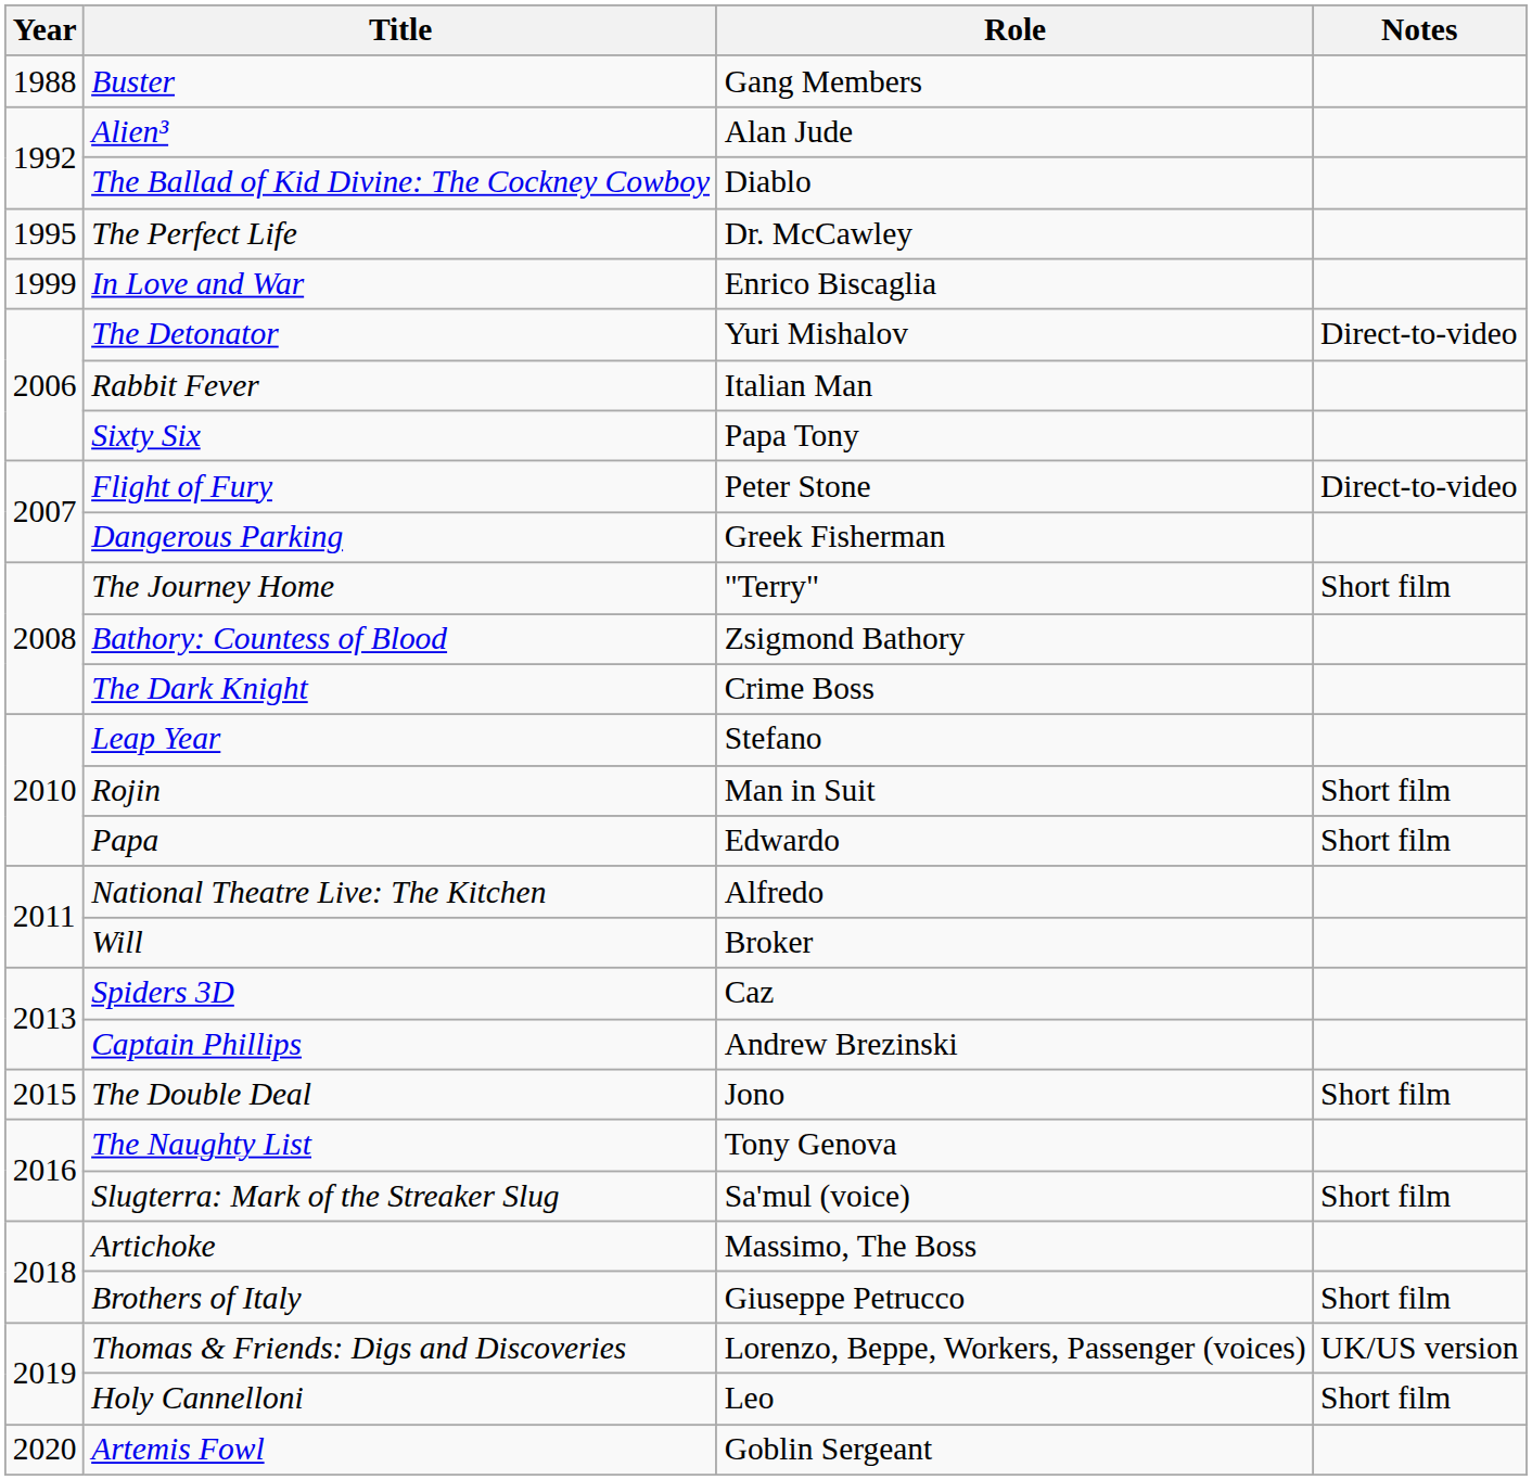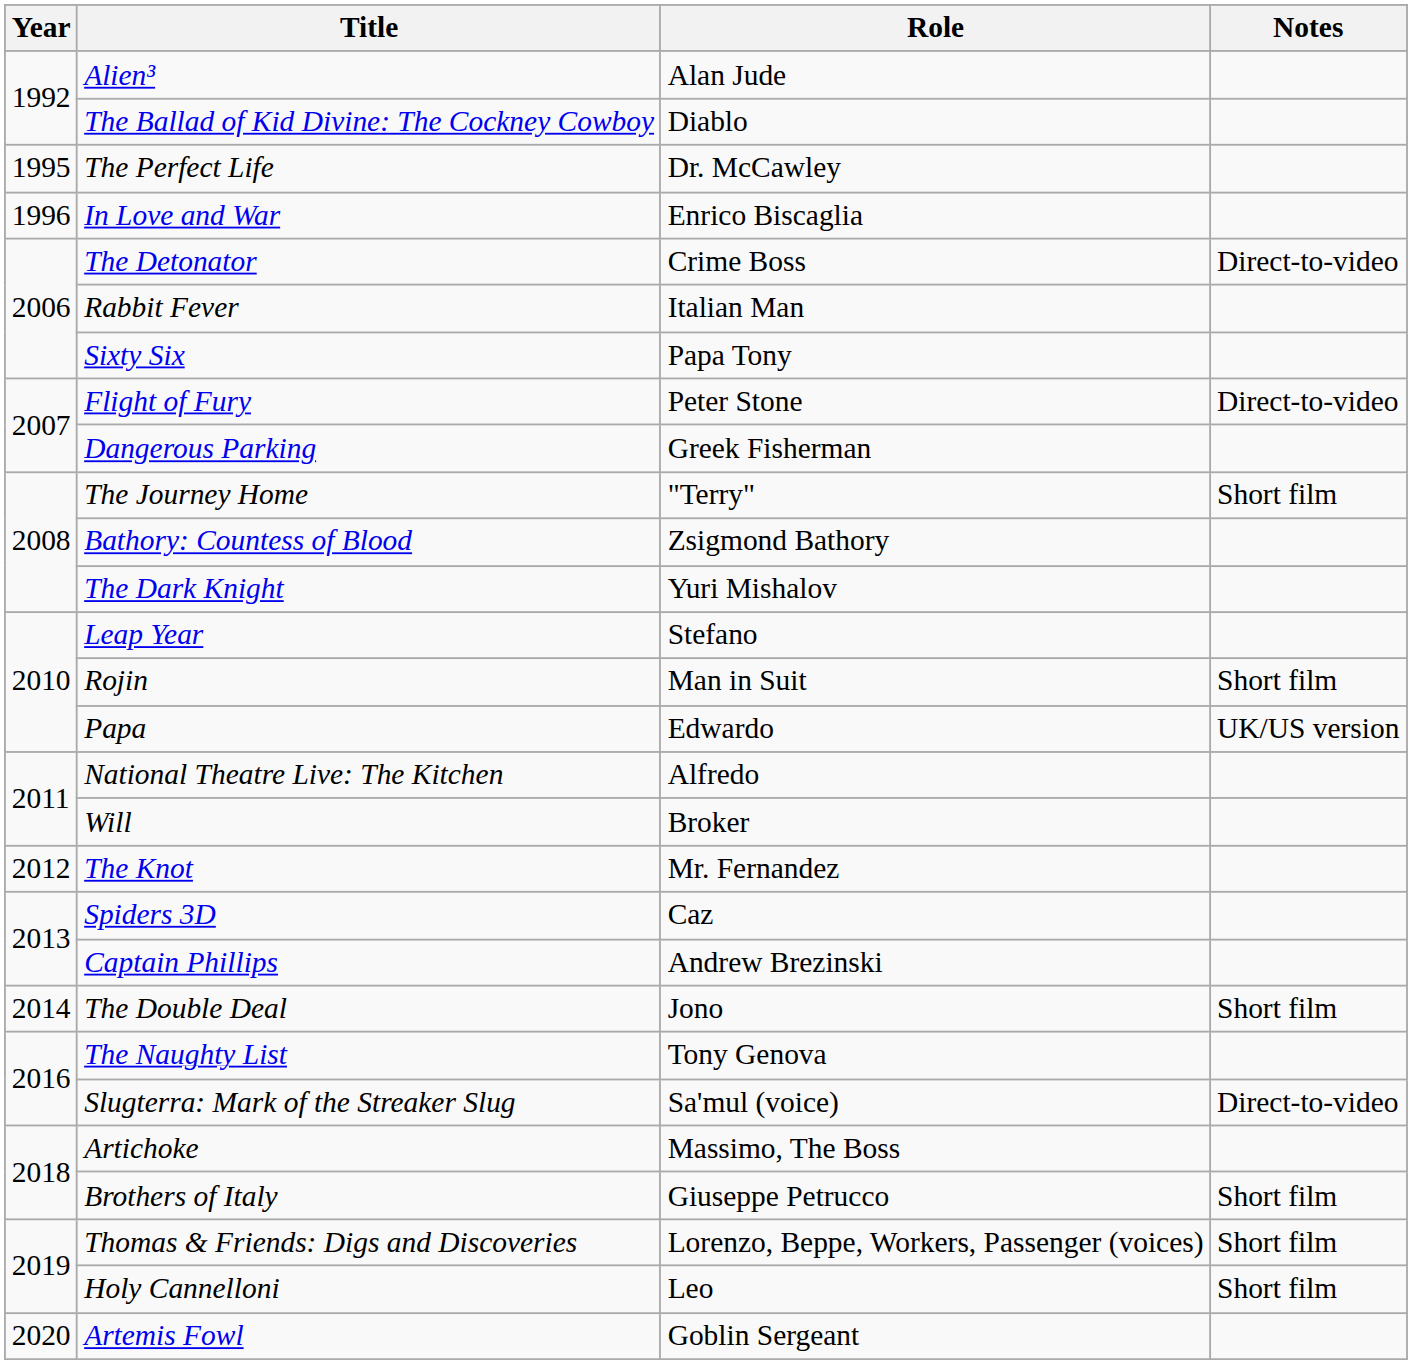 <table class="wikitable sortable">
 <tr>
 <th>Year</th>
 <th>Title</th>
 <th>Role</th>
 <th>Notes</th>
-</tr>
-<tr>
-<td>1988</td>
-<td><em><a href='#'>Buster</a></em></td>
-<td>Gang Members</td>
-<td></td>
 </tr>
 <tr>
 <td rowspan=2>1992</td>
 <td><em><a href='#'>Alien³</a></em></td>
 <td>Alan Jude</td>
 <td></td>
 </tr>
 <tr>
 <td><em><a href='#'>The Ballad of Kid Divine: The Cockney Cowboy</a></em></td>
 <td>Diablo</td>
 <td></td>
 </tr>
 <tr>
 <td>1995</td>
 <td><em>The Perfect Life</em></td>
 <td>Dr. McCawley</td>
 <td></td>
 </tr>
 <tr>
-<td>1999</td>
+<td>1996</td>
 <td><em><a href='#'>In Love and War</a></em></td>
 <td>Enrico Biscaglia</td>
 <td></td>
 </tr>
 <tr>
 <td rowspan=3>2006</td>
 <td><em><a href='#'>The Detonator</a></em></td>
-<td>Yuri Mishalov</td>
+<td>Crime Boss</td>
 <td>Direct-to-video</td>
 </tr>
 <tr>
 <td><em>Rabbit Fever</em></td>
 <td>Italian Man</td>
 <td></td>
 </tr>
 <tr>
 <td><em><a href='#'>Sixty Six</a></em></td>
 <td>Papa Tony</td>
 <td></td>
 </tr>
 <tr>
 <td rowspan=2>2007</td>
 <td><em><a href='#'>Flight of Fury</a></em></td>
 <td>Peter Stone</td>
 <td>Direct-to-video</td>
 </tr>
 <tr>
 <td><em><a href='#'>Dangerous Parking</a></em></td>
 <td>Greek Fisherman</td>
 <td></td>
 </tr>
 <tr>
 <td rowspan=3>2008</td>
 <td><em>The Journey Home</em></td>
 <td>"Terry"</td>
 <td>Short film</td>
 </tr>
 <tr>
 <td><em><a href='#'>Bathory: Countess of Blood</a></em></td>
 <td>Zsigmond Bathory</td>
 <td></td>
 </tr>
 <tr>
 <td><em><a href='#'>The Dark Knight</a></em></td>
-<td>Crime Boss</td>
+<td>Yuri Mishalov</td>
 <td></td>
 </tr>
 <tr>
 <td rowspan=3>2010</td>
 <td><em><a href='#'>Leap Year</a></em></td>
 <td>Stefano</td>
 <td></td>
 </tr>
 <tr>
 <td><em>Rojin</em></td>
 <td>Man in Suit</td>
 <td>Short film</td>
 </tr>
 <tr>
 <td><em>Papa</em></td>
 <td>Edwardo</td>
-<td>Short film</td>
+<td>UK/US version</td>
 </tr>
 <tr>
 <td rowspan=2>2011</td>
 <td><em>National Theatre Live: The Kitchen</em></td>
 <td>Alfredo</td>
 <td></td>
 </tr>
 <tr>
 <td><em>Will</em></td>
 <td>Broker</td>
+<td></td>
+</tr>
+<tr>
+<td>2012</td>
+<td><em><a href='#'>The Knot</a></em></td>
+<td>Mr. Fernandez</td>
 <td></td>
 </tr>
 <tr>
 <td rowspan=2>2013</td>
 <td><em><a href='#'>Spiders 3D</a></em></td>
 <td>Caz</td>
 <td></td>
 </tr>
 <tr>
 <td><em><a href='#'>Captain Phillips</a></em></td>
 <td>Andrew Brezinski</td>
 <td></td>
 </tr>
 <tr>
-<td>2015</td>
+<td>2014</td>
 <td><em>The Double Deal</em></td>
 <td>Jono</td>
 <td>Short film</td>
 </tr>
 <tr>
 <td rowspan=2>2016</td>
 <td><em><a href='#'>The Naughty List</a></em></td>
 <td>Tony Genova</td>
 <td></td>
 </tr>
 <tr>
 <td><em>Slugterra: Mark of the Streaker Slug</em></td>
 <td>Sa'mul (voice)</td>
-<td>Short film</td>
+<td>Direct-to-video</td>
 </tr>
 <tr>
 <td rowspan=2>2018</td>
 <td><em>Artichoke</em></td>
 <td>Massimo, The Boss</td>
 <td></td>
 </tr>
 <tr>
 <td><em>Brothers of Italy</em></td>
 <td>Giuseppe Petrucco</td>
 <td>Short film</td>
 </tr>
 <tr>
 <td rowspan=2>2019</td>
 <td><em>Thomas & Friends: Digs and Discoveries</em></td>
 <td>Lorenzo, Beppe, Workers, Passenger (voices)</td>
-<td>UK/US version</td>
+<td>Short film</td>
 </tr>
 <tr>
 <td><em>Holy Cannelloni</em></td>
 <td>Leo</td>
 <td>Short film</td>
 </tr>
 <tr>
 <td>2020</td>
 <td><em><a href='#'>Artemis Fowl</a></em></td>
 <td>Goblin Sergeant</td>
 <td></td>
 </tr>
 </table>
